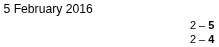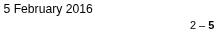 <table style="width:70%;" cellspacing="1">
 <tr>
 <th width=35%></th>
 <th width=15%></th>
 <th></th>
 </tr>
 <tr>
 <td>5 February 2016</td>
 </tr>
 <tr style=font-size:90%>
 <td align=right></td>
 <td align=center>2 – <strong>5</strong></td>
 <td><strong></strong></td>
 </tr>
-<tr style=font-size:90%>
-<td align=right></td>
-<td align=center>2 – <strong>4</strong></td>
-<td><strong></strong></td>
-</tr>
 </table>
